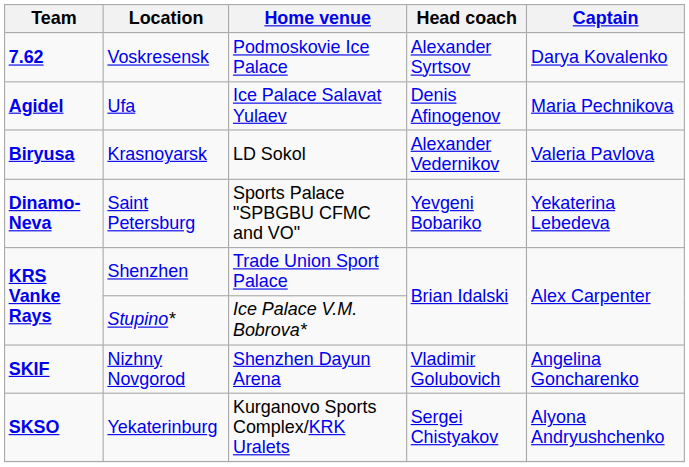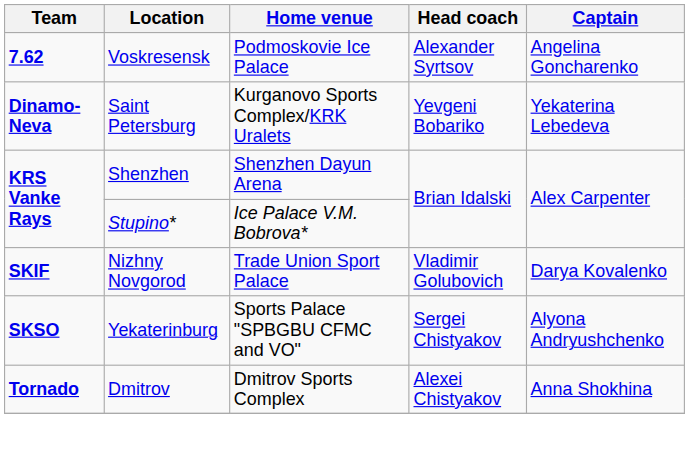 <table class="wikitable sortable" width="">
 <tr>
 <th>Team</th>
 <th>Location</th>
 <th><a href='#'>Home venue</a></th>
 <th>Head coach</th>
 <th><a href='#'>Captain</a></th>
 </tr>
 <tr>
 <td><a href='#'><strong>7.62</strong></a></td>
 <td> <a href='#'>Voskresensk</a></td>
 <td><a href='#'>Podmoskovie Ice Palace</a></td>
 <td><a href='#'>Alexander Syrtsov</a></td>
-<td><a href='#'>Darya Kovalenko</a></td>
-</tr>
-<tr>
-<td><a href='#'><strong>Agidel</strong></a></td>
-<td> <a href='#'>Ufa</a></td>
-<td><a href='#'>Ice Palace Salavat Yulaev</a></td>
-<td><a href='#'>Denis Afinogenov</a></td>
-<td><a href='#'>Maria Pechnikova</a></td>
-</tr>
-<tr>
-<td><a href='#'><strong>Biryusa</strong></a></td>
-<td> <a href='#'>Krasnoyarsk</a></td>
-<td>LD Sokol</td>
-<td><a href='#'>Alexander Vedernikov</a></td>
-<td><a href='#'>Valeria Pavlova</a></td>
+<td><a href='#'>Angelina Goncharenko</a></td>
 </tr>
 <tr>
 <td><strong><a href='#'>Dinamo-Neva</a></strong></td>
 <td> <a href='#'>Saint Petersburg</a></td>
-<td>Sports Palace "SPBGBU CFMC and VO"</td>
+<td>Kurganovo Sports Complex/<a href='#'>KRK Uralets</a></td>
 <td><a href='#'>Yevgeni Bobariko</a></td>
 <td><a href='#'>Yekaterina Lebedeva</a></td>
 </tr>
 <tr>
 <td rowspan="2"><a href='#'><strong>KRS Vanke Rays</strong></a></td>
 <td> <a href='#'>Shenzhen</a></td>
-<td><a href='#'>Trade Union Sport Palace</a></td>
+<td><a href='#'>Shenzhen Dayun Arena</a></td>
 <td rowspan="2"><a href='#'>Brian Idalski</a></td>
 <td rowspan="2"><a href='#'>Alex Carpenter</a></td>
 </tr>
 <tr>
 <td><em> <a href='#'>Stupino</a>*</em></td>
 <td><em>Ice Palace V.M. Bobrova*</em></td>
 </tr>
 <tr>
 <td><a href='#'><strong>SKIF</strong></a></td>
 <td> <a href='#'>Nizhny Novgorod</a></td>
-<td><a href='#'>Shenzhen Dayun Arena</a></td>
+<td><a href='#'>Trade Union Sport Palace</a></td>
 <td><a href='#'>Vladimir Golubovich</a></td>
-<td><a href='#'>Angelina Goncharenko</a></td>
+<td><a href='#'>Darya Kovalenko</a></td>
 </tr>
 <tr>
 <td><a href='#'><strong>SKSO</strong></a></td>
 <td> <a href='#'>Yekaterinburg</a></td>
-<td>Kurganovo Sports Complex/<a href='#'>KRK Uralets</a></td>
+<td>Sports Palace "SPBGBU CFMC and VO"</td>
 <td><a href='#'>Sergei Chistyakov</a></td>
 <td><a href='#'>Alyona Andryushchenko</a></td>
 </tr>
 <tr>
+<td><a href='#'><strong>Tornado</strong></a></td>
+<td> <a href='#'>Dmitrov</a></td>
+<td>Dmitrov Sports Complex</td>
+<td><a href='#'>Alexei Chistyakov</a></td>
+<td><a href='#'>Anna Shokhina</a></td>
+</tr>
+<tr>
 </tr>
 </table>
